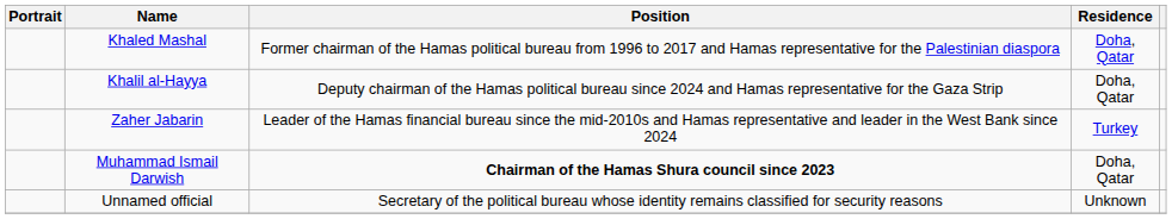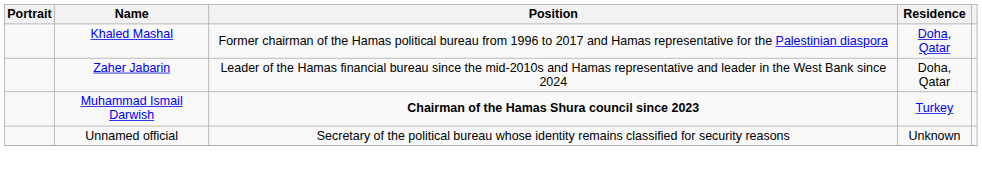 <table class="wikitable" style="text-align:center;">
 <tr>
 <th>Portrait</th>
 <th>Name<br></th>
 <th>Position</th>
 <th>Residence</th>
 <th></th>
 </tr>
 <tr>
 <td></td>
 <td><a href='#'>Khaled Mashal</a><br><br></td>
 <td>Former chairman of the Hamas political bureau from 1996 to 2017 and Hamas representative for the <a href='#'>Palestinian diaspora</a></td>
 <td><a href='#'>Doha</a>, <a href='#'>Qatar</a></td>
 <td></td>
 </tr>
 <tr>
 <td></td>
-<td><a href='#'>Khalil al-Hayya</a><br><br></td>
-<td>Deputy chairman of the Hamas political bureau since 2024 and Hamas representative for the Gaza Strip</td>
-<td>Doha, Qatar</td>
-<td></td>
-</tr>
-<tr>
-<td></td>
 <td><a href='#'>Zaher Jabarin</a><br><br></td>
 <td>Leader of the Hamas financial bureau since the mid-2010s and Hamas representative and leader in the West Bank since 2024</td>
-<td><a href='#'>Turkey</a></td>
+<td>Doha, Qatar</td>
 <td></td>
 </tr>
 <tr>
 <td></td>
 <td><a href='#'>Muhammad Ismail Darwish</a><br></td>
 <td><strong>Chairman of the Hamas Shura council since 2023</strong></td>
-<td>Doha, Qatar</td>
+<td><a href='#'>Turkey</a></td>
 <td></td>
 </tr>
 <tr>
 <td></td>
 <td>Unnamed official</td>
 <td>Secretary of the political bureau whose identity remains classified for security reasons</td>
 <td>Unknown</td>
 <td></td>
 </tr>
 <tr>
 </tr>
 </table>
